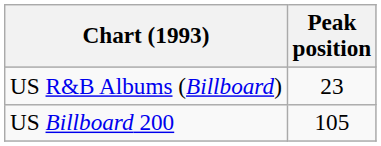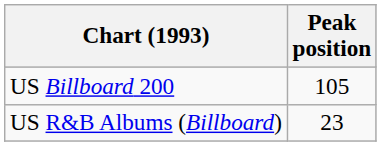 <table Class = "wikitable sortable">
 <tr>
 <th>Chart (1993)</th>
 <th>Peak<br>position</th>
 </tr>
 <tr>
+<td>US <a href='#'><em>Billboard</em> 200</a></td>
+<td align=center>105</td>
+</tr>
+<tr>
 <td>US <a href='#'>R&B Albums</a> (<em><a href='#'>Billboard</a></em>)</td>
 <td align=center>23</td>
 </tr>
-<tr>
-<td>US <a href='#'><em>Billboard</em> 200</a></td>
-<td align=center>105</td>
-</tr>
 </table>
